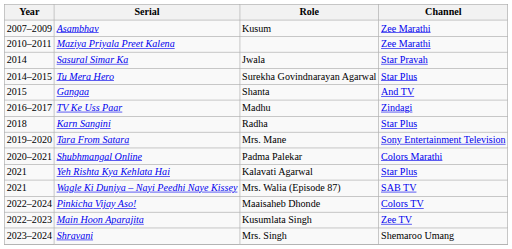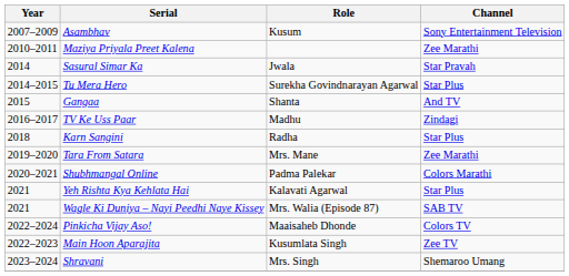 <table class="wikitable sortable">
 <tr>
 <th>Year</th>
 <th>Serial</th>
 <th>Role</th>
 <th>Channel</th>
 </tr>
 <tr>
 <td>2007–2009</td>
 <td><em><a href='#'> Asambhav</a></em></td>
 <td>Kusum</td>
-<td><a href='#'>Zee Marathi</a></td>
+<td><a href='#'>Sony Entertainment Television</a></td>
 </tr>
 <tr>
 <td>2010–2011</td>
 <td><em><a href='#'>Maziya Priyala Preet Kalena</a></em></td>
 <td></td>
 <td><a href='#'>Zee Marathi</a></td>
 </tr>
 <tr>
 <td>2014</td>
 <td><em><a href='#'>Sasural Simar Ka</a></em></td>
 <td>Jwala</td>
 <td><a href='#'>Star Pravah</a></td>
 </tr>
 <tr>
 <td>2014–2015</td>
 <td><em><a href='#'>Tu Mera Hero</a></em></td>
 <td>Surekha Govindnarayan Agarwal</td>
 <td><a href='#'>Star Plus</a></td>
 </tr>
 <tr>
 <td>2015</td>
 <td><em><a href='#'>Gangaa</a></em></td>
 <td>Shanta</td>
 <td><a href='#'>And TV</a></td>
 </tr>
 <tr>
 <td>2016–2017</td>
 <td><em><a href='#'>TV Ke Uss Paar</a></em></td>
 <td>Madhu</td>
 <td><a href='#'> Zindagi</a></td>
 </tr>
 <tr>
 <td>2018</td>
 <td><em><a href='#'>Karn Sangini</a></em></td>
 <td>Radha</td>
 <td><a href='#'>Star Plus</a></td>
 </tr>
 <tr>
 <td>2019–2020</td>
 <td><em><a href='#'>Tara From Satara</a></em></td>
 <td>Mrs. Mane</td>
-<td><a href='#'>Sony Entertainment Television</a></td>
+<td><a href='#'>Zee Marathi</a></td>
 </tr>
 <tr>
 <td>2020–2021</td>
 <td><em><a href='#'>Shubhmangal Online</a></em></td>
 <td>Padma Palekar</td>
 <td><a href='#'>Colors Marathi</a></td>
 </tr>
 <tr>
 <td>2021</td>
 <td><em><a href='#'>Yeh Rishta Kya Kehlata Hai</a></em></td>
 <td>Kalavati Agarwal</td>
 <td><a href='#'>Star Plus</a></td>
 </tr>
 <tr>
 <td>2021</td>
 <td><em><a href='#'>Wagle Ki Duniya – Nayi Peedhi Naye Kissey</a></em></td>
 <td>Mrs. Walia (Episode 87)</td>
 <td><a href='#'>SAB TV</a></td>
 </tr>
 <tr>
 <td>2022–2024</td>
 <td><em><a href='#'>Pinkicha Vijay Aso!</a></em></td>
 <td>Maaisaheb Dhonde</td>
 <td><a href='#'>Colors TV</a></td>
 </tr>
 <tr>
 <td>2022–2023</td>
 <td><em><a href='#'>Main Hoon Aparajita</a></em></td>
 <td>Kusumlata Singh</td>
 <td><a href='#'>Zee TV</a></td>
 </tr>
 <tr>
 <td>2023–2024</td>
 <td><em><a href='#'>Shravani</a></em></td>
 <td>Mrs. Singh</td>
 <td>Shemaroo Umang</td>
 </tr>
 <tr>
 </tr>
 </table>
